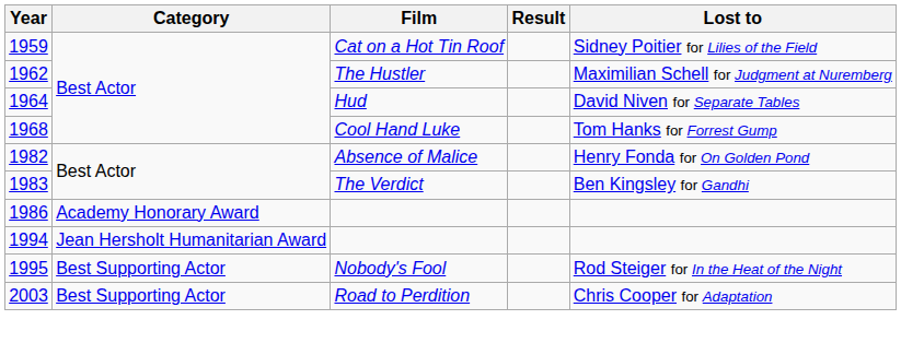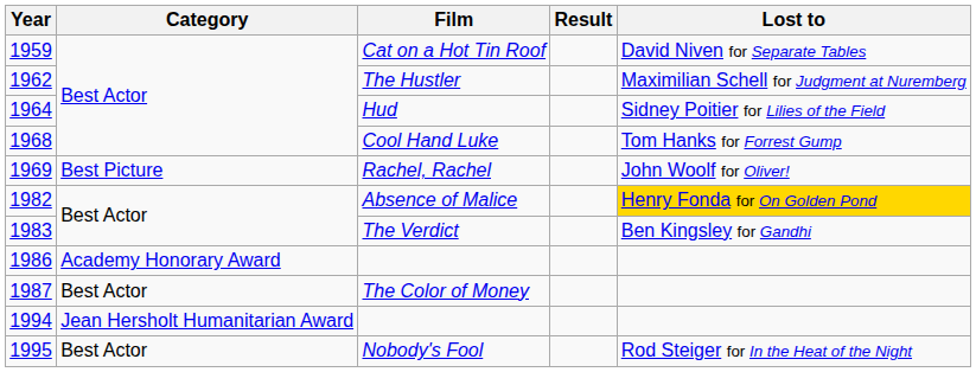 <table class="wikitable plainrowheaders sortable">
 <tr>
 <th>Year</th>
 <th>Category</th>
 <th>Film</th>
 <th>Result</th>
 <th>Lost to</th>
 </tr>
 <tr>
 <td><a href='#'>1959</a></td>
 <td rowspan="4"><a href='#'>Best Actor</a></td>
 <td><em><a href='#'>Cat on a Hot Tin Roof</a></em></td>
 <td></td>
-<td><a href='#'>Sidney Poitier</a> <small>for <em><a href='#'>Lilies of the Field</a></em> </small></td>
+<td><a href='#'>David Niven</a> <small>for <em><a href='#'>Separate Tables</a></em> </small></td>
 </tr>
 <tr>
 <td><a href='#'>1962</a></td>
 <td><em><a href='#'>The Hustler</a></em></td>
 <td></td>
 <td><a href='#'>Maximilian Schell</a> <small>for <em><a href='#'>Judgment at Nuremberg</a></em> </small></td>
 </tr>
 <tr>
 <td><a href='#'>1964</a></td>
 <td><em><a href='#'>Hud</a></em></td>
 <td></td>
-<td><a href='#'>David Niven</a> <small>for <em><a href='#'>Separate Tables</a></em> </small></td>
+<td><a href='#'>Sidney Poitier</a> <small>for <em><a href='#'>Lilies of the Field</a></em> </small></td>
 </tr>
 <tr>
 <td><a href='#'>1968</a></td>
 <td><em><a href='#'>Cool Hand Luke</a></em></td>
 <td></td>
 <td><a href='#'>Tom Hanks</a> <small>for <em><a href='#'>Forrest Gump</a></em> </small></td>
 </tr>
 <tr>
+<td><a href='#'>1969</a></td>
+<td><a href='#'>Best Picture</a></td>
+<td><em><a href='#'>Rachel, Rachel</a></em></td>
+<td></td>
+<td><a href='#'>John Woolf</a> <small>for <em><a href='#'>Oliver!</a></em> </small></td>
+</tr>
+<tr>
 <td><a href='#'>1982</a></td>
 <td rowspan="2">Best Actor</td>
 <td><em><a href='#'>Absence of Malice</a></em></td>
 <td></td>
-<td><a href='#'>Henry Fonda</a> <small>for <em><a href='#'>On Golden Pond</a></em> </small></td>
+<td style="background: gold;"><a href='#'>Henry Fonda</a> <small>for <em><a href='#'>On Golden Pond</a></em> </small></td>
 </tr>
 <tr>
 <td><a href='#'>1983</a></td>
 <td><em><a href='#'>The Verdict</a></em></td>
 <td></td>
 <td><a href='#'>Ben Kingsley</a> <small>for <em><a href='#'>Gandhi</a></em> </small></td>
 </tr>
 <tr>
 <td><a href='#'>1986</a></td>
 <td><a href='#'>Academy Honorary Award</a></td>
 <td></td>
 <td></td>
 <td></td>
 </tr>
 <tr>
+<td><a href='#'>1987</a></td>
+<td>Best Actor</td>
+<td><em><a href='#'>The Color of Money</a></em></td>
+<td></td>
+<td></td>
+</tr>
+<tr>
 <td><a href='#'>1994</a></td>
 <td><a href='#'>Jean Hersholt Humanitarian Award</a></td>
 <td></td>
 <td></td>
 <td></td>
 </tr>
 <tr>
 <td><a href='#'>1995</a></td>
-<td><a href='#'>Best Supporting Actor</a></td>
+<td>Best Actor</td>
 <td><em><a href='#'>Nobody's Fool</a></em></td>
 <td></td>
 <td><a href='#'>Rod Steiger</a> <small>for <em><a href='#'>In the Heat of the Night</a></em> </small></td>
 </tr>
-<tr>
-<td><a href='#'>2003</a></td>
-<td><a href='#'>Best Supporting Actor</a></td>
-<td><em><a href='#'>Road to Perdition</a></em></td>
-<td></td>
-<td><a href='#'>Chris Cooper</a> <small>for <em><a href='#'>Adaptation</a></em> </small></td>
-</tr>
 </table>
